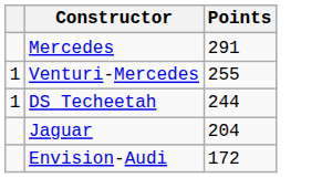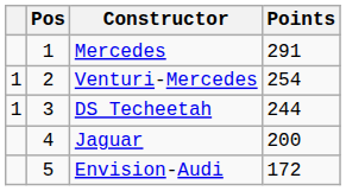 <table class="wikitable" style="font-size: 85%;">
 <tr>
 <th></th>
+<th>Pos</th>
 <th>Constructor</th>
 <th>Points</th>
 </tr>
 <tr>
 <td align="left"></td>
+<td align="center">1</td>
 <td> <a href='#'>Mercedes</a></td>
 <td align="left">291</td>
 </tr>
 <tr>
 <td align="left"> 1</td>
+<td align="center">2</td>
 <td> <a href='#'>Venturi</a>-<a href='#'>Mercedes</a></td>
-<td align="left">255</td>
+<td align="left">254</td>
 </tr>
 <tr>
 <td align="left"> 1</td>
+<td align="center">3</td>
 <td> <a href='#'>DS Techeetah</a></td>
 <td align="left">244</td>
 </tr>
 <tr>
 <td align="left"></td>
+<td align="center">4</td>
 <td> <a href='#'>Jaguar</a></td>
-<td align="left">204</td>
+<td align="left">200</td>
 </tr>
 <tr>
 <td align="left"></td>
+<td align="center">5</td>
 <td> <a href='#'>Envision</a>-<a href='#'>Audi</a></td>
 <td align="left">172</td>
 </tr>
 </table>
